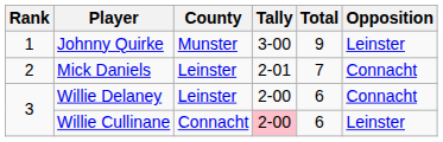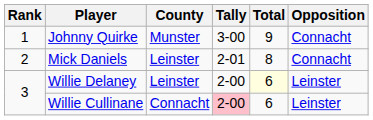 <table class="wikitable">
 <tr>
 <th>Rank</th>
 <th>Player</th>
 <th>County</th>
 <th>Tally</th>
 <th>Total</th>
 <th>Opposition</th>
 </tr>
 <tr>
 <td rowspan=1 align=center>1</td>
 <td><a href='#'>Johnny Quirke</a></td>
 <td><a href='#'>Munster</a></td>
 <td align=center>3-00</td>
 <td align=center>9</td>
-<td><a href='#'>Leinster</a></td>
+<td><a href='#'>Connacht</a></td>
 </tr>
 <tr>
 <td rowspan=1 align=center>2</td>
 <td><a href='#'>Mick Daniels</a></td>
 <td><a href='#'>Leinster</a></td>
 <td align=center>2-01</td>
-<td align=center>7</td>
+<td align=center>8</td>
 <td><a href='#'>Connacht</a></td>
 </tr>
 <tr>
 <td rowspan=2 align=center>3</td>
 <td><a href='#'>Willie Delaney</a></td>
 <td><a href='#'>Leinster</a></td>
 <td align=center>2-00</td>
-<td align=center>6</td>
-<td><a href='#'>Connacht</a></td>
+<td align=center style="background: lightyellow;">6</td>
+<td><a href='#'>Leinster</a></td>
 </tr>
 <tr>
 <td><a href='#'>Willie Cullinane</a></td>
 <td><a href='#'>Connacht</a></td>
 <td align=center style="background: pink;">2-00</td>
 <td align=center>6</td>
 <td><a href='#'>Leinster</a></td>
 </tr>
 </table>
